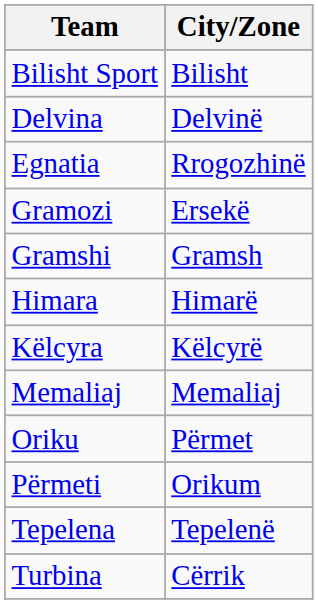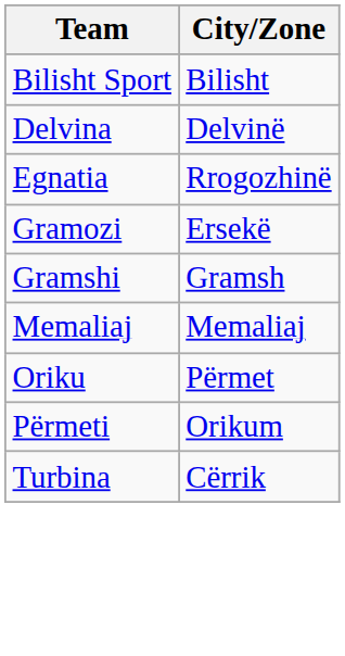 <table class="wikitable sortable">
 <tr>
 <th>Team</th>
 <th>City/Zone</th>
 </tr>
 <tr>
 <td><a href='#'>Bilisht Sport</a></td>
 <td><a href='#'>Bilisht</a></td>
 </tr>
 <tr>
 <td><a href='#'>Delvina</a></td>
 <td><a href='#'>Delvinë</a></td>
 </tr>
 <tr>
 <td><a href='#'>Egnatia</a></td>
 <td><a href='#'>Rrogozhinë</a></td>
 </tr>
 <tr>
 <td><a href='#'>Gramozi</a></td>
 <td><a href='#'>Ersekë</a></td>
 </tr>
 <tr>
 <td><a href='#'>Gramshi</a></td>
 <td><a href='#'>Gramsh</a></td>
 </tr>
 <tr>
-<td><a href='#'>Himara</a></td>
-<td><a href='#'>Himarë</a></td>
-</tr>
-<tr>
-<td><a href='#'>Këlcyra</a></td>
-<td><a href='#'>Këlcyrë</a></td>
-</tr>
-<tr>
 <td><a href='#'>Memaliaj</a></td>
 <td><a href='#'>Memaliaj</a></td>
 </tr>
 <tr>
 <td><a href='#'>Oriku</a></td>
 <td><a href='#'>Përmet</a></td>
 </tr>
 <tr>
 <td><a href='#'>Përmeti</a></td>
 <td><a href='#'>Orikum</a></td>
 </tr>
 <tr>
-<td><a href='#'>Tepelena</a></td>
-<td><a href='#'>Tepelenë</a></td>
-</tr>
-<tr>
 <td><a href='#'>Turbina</a></td>
 <td><a href='#'>Cërrik</a></td>
 </tr>
 </table>
